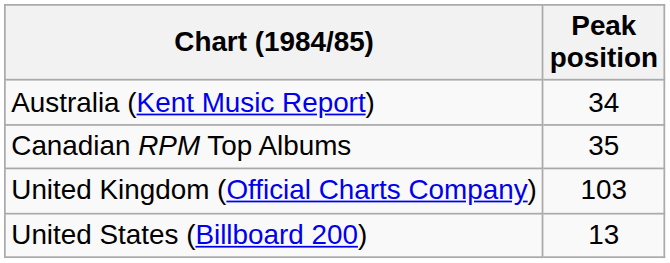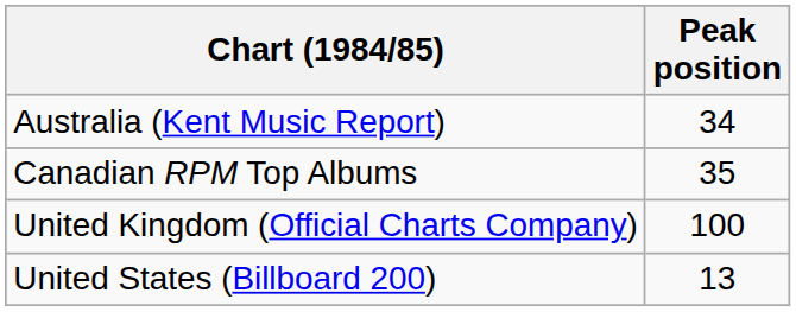 <table class="wikitable sortable">
 <tr>
 <th scope="col">Chart (1984/85)</th>
 <th>Peak<br>position</th>
 </tr>
 <tr>
 <td>Australia (<a href='#'>Kent Music Report</a>)</td>
 <td style="text-align:center;">34</td>
 </tr>
 <tr>
 <td>Canadian <em>RPM</em> Top Albums</td>
 <td style="text-align:center;">35</td>
 </tr>
 <tr>
 <td>United Kingdom (<a href='#'>Official Charts Company</a>)</td>
-<td align="center">103</td>
+<td align="center">100</td>
 </tr>
 <tr>
 <td>United States (<a href='#'>Billboard 200</a>)</td>
 <td style="text-align:center;">13</td>
 </tr>
 </table>
